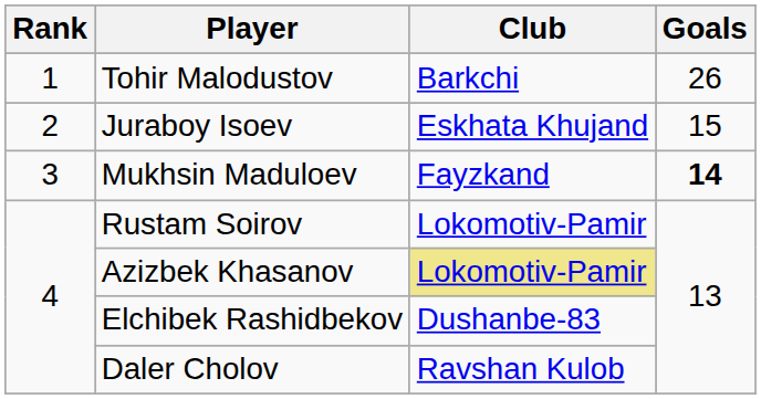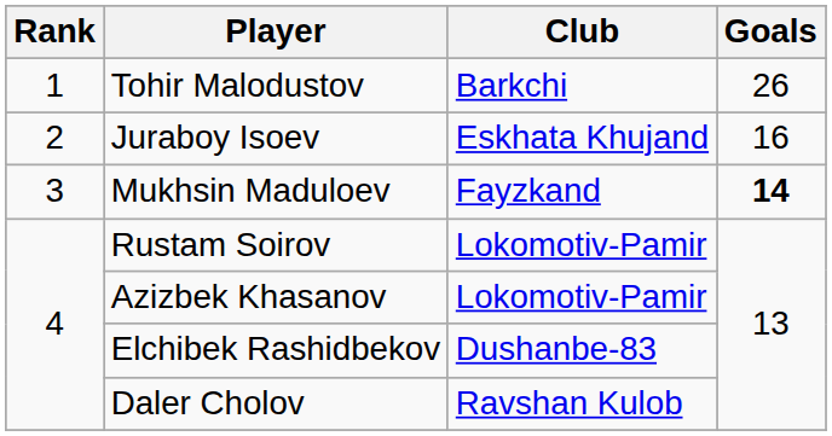 <table class="wikitable" style="text-align:center">
 <tr>
 <th>Rank</th>
 <th>Player</th>
 <th>Club</th>
 <th>Goals</th>
 </tr>
 <tr>
 <td rowspan="1">1</td>
 <td align="left"> Tohir Malodustov</td>
 <td align="left"><a href='#'>Barkchi</a></td>
 <td rowspan="1">26</td>
 </tr>
 <tr>
 <td rowspan="1">2</td>
 <td align="left"> Juraboy Isoev</td>
 <td align="left"><a href='#'>Eskhata Khujand</a></td>
-<td rowspan="1">15</td>
+<td rowspan="1">16</td>
 </tr>
 <tr>
 <td rowspan="1">3</td>
 <td align="left"> Mukhsin Maduloev</td>
 <td align="left"><a href='#'>Fayzkand</a></td>
 <td rowspan="1"><strong>14</strong></td>
 </tr>
 <tr>
 <td rowspan="4">4</td>
 <td align="left"> Rustam Soirov</td>
 <td align="left"><a href='#'>Lokomotiv-Pamir</a></td>
 <td rowspan="4">13</td>
 </tr>
 <tr>
 <td align="left"> Azizbek Khasanov</td>
-<td align="left" style="background: khaki;"><a href='#'>Lokomotiv-Pamir</a></td>
+<td align="left"><a href='#'>Lokomotiv-Pamir</a></td>
 </tr>
 <tr>
 <td align="left"> Elchibek Rashidbekov</td>
 <td align="left"><a href='#'>Dushanbe-83</a></td>
 </tr>
 <tr>
 <td align="left"> Daler Cholov</td>
 <td align="left"><a href='#'>Ravshan Kulob</a></td>
 </tr>
 </table>
